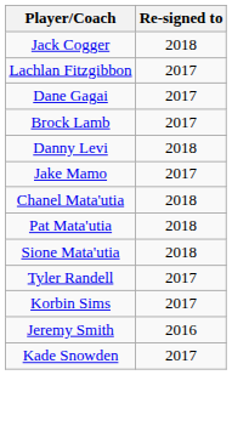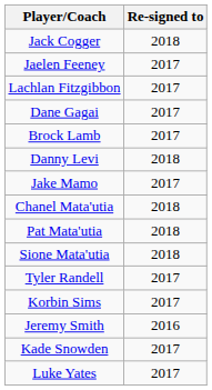 <table class="wikitable sortable" style="text-align: center; font-size:90%">
 <tr style="background:#efefef;">
 <th>Player/Coach</th>
 <th>Re-signed to</th>
 </tr>
 <tr>
 <td><a href='#'>Jack Cogger</a></td>
 <td>2018</td>
+</tr>
+<tr>
+<td><a href='#'>Jaelen Feeney</a></td>
+<td>2017</td>
 </tr>
 <tr>
 <td><a href='#'>Lachlan Fitzgibbon</a></td>
 <td>2017</td>
 </tr>
 <tr>
 <td><a href='#'>Dane Gagai</a></td>
 <td>2017</td>
 </tr>
 <tr>
 <td><a href='#'>Brock Lamb</a></td>
 <td>2017</td>
 </tr>
 <tr>
 <td><a href='#'>Danny Levi</a></td>
 <td>2018</td>
 </tr>
 <tr>
 <td><a href='#'>Jake Mamo</a></td>
 <td>2017</td>
 </tr>
 <tr>
 <td><a href='#'>Chanel Mata'utia</a></td>
 <td>2018</td>
 </tr>
 <tr>
 <td><a href='#'>Pat Mata'utia</a></td>
 <td>2018</td>
 </tr>
 <tr>
 <td><a href='#'>Sione Mata'utia</a></td>
 <td>2018</td>
 </tr>
 <tr>
 <td><a href='#'>Tyler Randell</a></td>
 <td>2017</td>
 </tr>
 <tr>
 <td><a href='#'>Korbin Sims</a></td>
 <td>2017</td>
 </tr>
 <tr>
 <td><a href='#'>Jeremy Smith</a></td>
 <td>2016</td>
 </tr>
 <tr>
 <td><a href='#'>Kade Snowden</a></td>
 <td>2017</td>
 </tr>
+<tr>
+<td><a href='#'>Luke Yates</a></td>
+<td>2017</td>
+</tr>
 </table>
